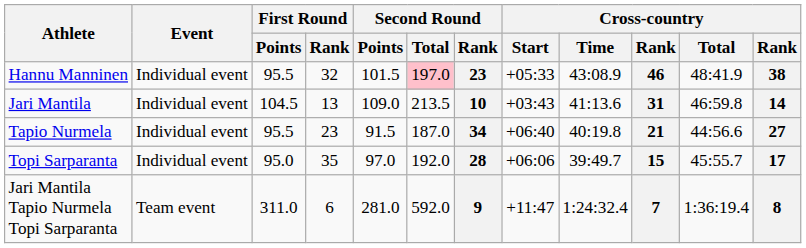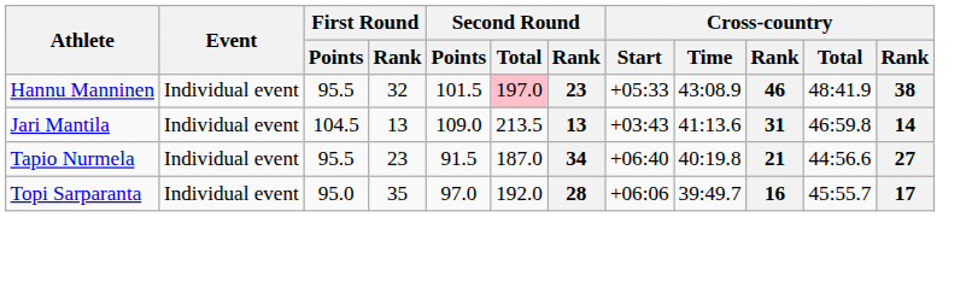 <table class="wikitable" style="font-size:90%">
 <tr>
 <th rowspan="2">Athlete</th>
 <th rowspan="2">Event</th>
 <th colspan="2">First Round</th>
 <th colspan="3">Second Round</th>
 <th colspan="5">Cross-country</th>
 </tr>
 <tr>
 <th>Points</th>
 <th>Rank</th>
 <th>Points</th>
 <th>Total</th>
 <th>Rank</th>
 <th>Start</th>
 <th>Time</th>
 <th>Rank</th>
 <th>Total</th>
 <th>Rank</th>
 </tr>
 <tr>
 <td><a href='#'>Hannu Manninen</a></td>
 <td>Individual event</td>
 <td align="center">95.5</td>
 <td align="center">32</td>
 <td align="center">101.5</td>
 <td align="center" style="background: pink;">197.0</td>
 <th align="center">23</th>
 <td align="center">+05:33</td>
 <td align="center">43:08.9</td>
 <th align="center">46</th>
 <td align="center">48:41.9</td>
 <th align="center">38</th>
 </tr>
 <tr>
 <td><a href='#'>Jari Mantila</a></td>
 <td>Individual event</td>
 <td align="center">104.5</td>
 <td align="center">13</td>
 <td align="center">109.0</td>
 <td align="center">213.5</td>
-<th align="center">10</th>
+<th align="center">13</th>
 <td align="center">+03:43</td>
 <td align="center">41:13.6</td>
 <th align="center">31</th>
 <td align="center">46:59.8</td>
 <th align="center">14</th>
 </tr>
 <tr>
 <td><a href='#'>Tapio Nurmela</a></td>
 <td>Individual event</td>
 <td align="center">95.5</td>
 <td align="center">23</td>
 <td align="center">91.5</td>
 <td align="center">187.0</td>
 <th align="center">34</th>
 <td align="center">+06:40</td>
 <td align="center">40:19.8</td>
 <th align="center">21</th>
 <td align="center">44:56.6</td>
 <th align="center">27</th>
 </tr>
 <tr>
 <td><a href='#'>Topi Sarparanta</a></td>
 <td>Individual event</td>
 <td align="center">95.0</td>
 <td align="center">35</td>
 <td align="center">97.0</td>
 <td align="center">192.0</td>
 <th align="center">28</th>
 <td align="center">+06:06</td>
 <td align="center">39:49.7</td>
-<th align="center">15</th>
+<th align="center">16</th>
 <td align="center">45:55.7</td>
 <th align="center">17</th>
 </tr>
-<tr>
-<td>Jari Mantila<br>Tapio Nurmela<br>Topi Sarparanta</td>
-<td>Team event</td>
-<td align="center">311.0</td>
-<td align="center">6</td>
-<td align="center">281.0</td>
-<td align="center">592.0</td>
-<th align="center">9</th>
-<td align="center">+11:47</td>
-<td align="center">1:24:32.4</td>
-<th align="center">7</th>
-<td align="center">1:36:19.4</td>
-<th align="center">8</th>
-</tr>
 </table>
